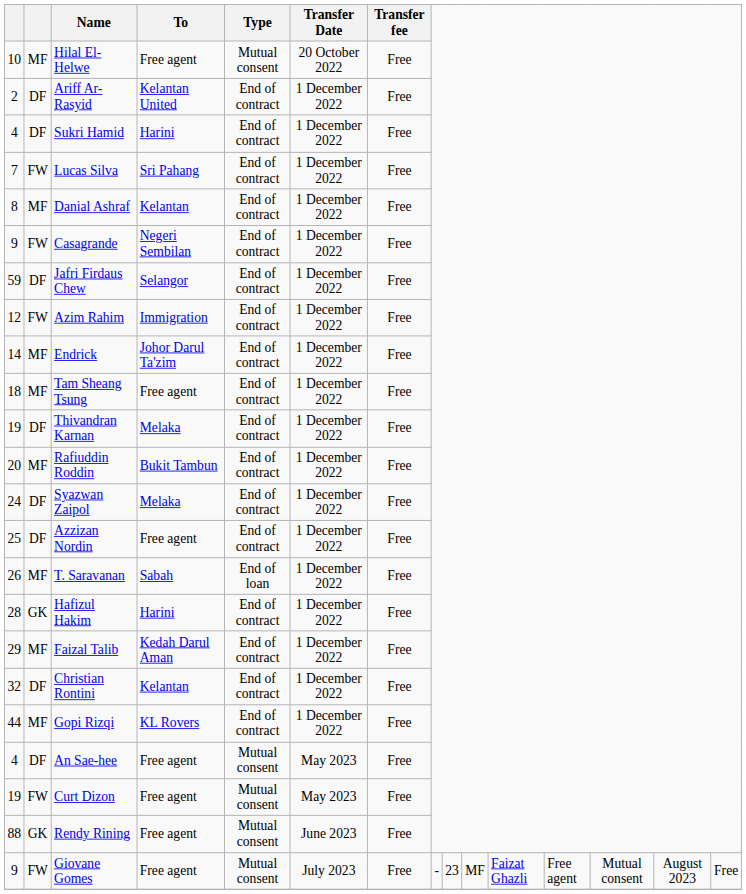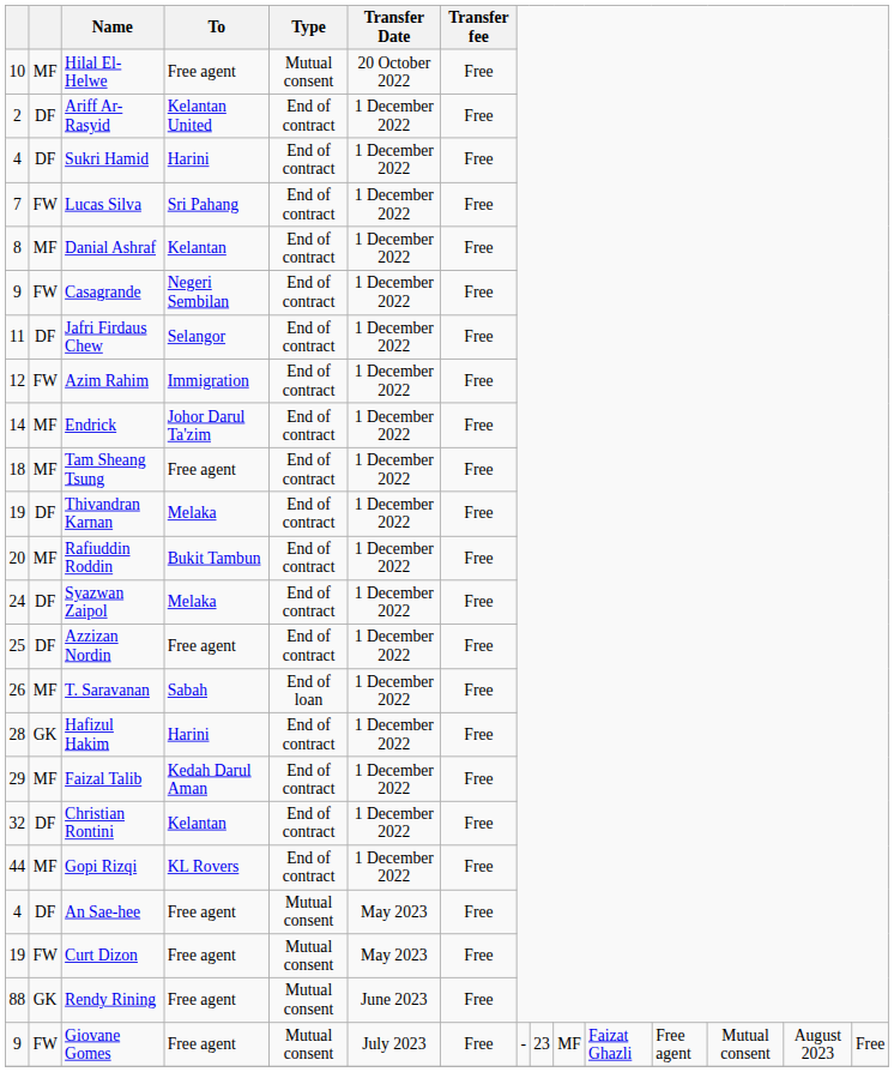 <table class="wikitable" style="text-align:center;">
 <tr>
 <th></th>
 <th></th>
 <th>Name</th>
 <th>To</th>
 <th>Type</th>
 <th>Transfer Date</th>
 <th>Transfer fee</th>
 </tr>
 <tr>
 <td>10</td>
 <td>MF</td>
 <td align=left> <a href='#'>Hilal El-Helwe</a></td>
 <td align=left>Free agent</td>
 <td>Mutual consent</td>
 <td>20 October 2022</td>
 <td>Free</td>
 </tr>
 <tr>
 <td>2</td>
 <td>DF</td>
 <td align=left> <a href='#'>Ariff Ar-Rasyid</a></td>
 <td align=left> <a href='#'>Kelantan United</a></td>
 <td>End of contract</td>
 <td>1 December 2022</td>
 <td>Free</td>
 </tr>
 <tr>
 <td>4</td>
 <td>DF</td>
 <td align=left> <a href='#'>Sukri Hamid</a></td>
 <td align=left> <a href='#'>Harini</a></td>
 <td>End of contract</td>
 <td>1 December 2022</td>
 <td>Free</td>
 </tr>
 <tr>
 <td>7</td>
 <td>FW</td>
 <td align=left> <a href='#'>Lucas Silva</a></td>
 <td align=left> <a href='#'>Sri Pahang</a></td>
 <td>End of contract</td>
 <td>1 December 2022</td>
 <td>Free</td>
 </tr>
 <tr>
 <td>8</td>
 <td>MF</td>
 <td align=left> <a href='#'>Danial Ashraf</a></td>
 <td align=left> <a href='#'>Kelantan</a></td>
 <td>End of contract</td>
 <td>1 December 2022</td>
 <td>Free</td>
 </tr>
 <tr>
 <td>9</td>
 <td>FW</td>
 <td align=left> <a href='#'>Casagrande</a></td>
 <td align=left> <a href='#'>Negeri Sembilan</a></td>
 <td>End of contract</td>
 <td>1 December 2022</td>
 <td>Free</td>
 </tr>
 <tr>
-<td>59</td>
+<td>11</td>
 <td>DF</td>
 <td align=left> <a href='#'>Jafri Firdaus Chew</a></td>
 <td align=left> <a href='#'>Selangor</a></td>
 <td>End of contract</td>
 <td>1 December 2022</td>
 <td>Free</td>
 </tr>
 <tr>
 <td>12</td>
 <td>FW</td>
 <td align=left> <a href='#'>Azim Rahim</a></td>
 <td align=left> <a href='#'>Immigration</a></td>
 <td>End of contract</td>
 <td>1 December 2022</td>
 <td>Free</td>
 </tr>
 <tr>
 <td>14</td>
 <td>MF</td>
 <td align=left> <a href='#'>Endrick</a></td>
 <td align=left> <a href='#'>Johor Darul Ta'zim</a></td>
 <td>End of contract</td>
 <td>1 December 2022</td>
 <td>Free</td>
 </tr>
 <tr>
 <td>18</td>
 <td>MF</td>
 <td align=left> <a href='#'>Tam Sheang Tsung</a></td>
 <td align=left>Free agent</td>
 <td>End of contract</td>
 <td>1 December 2022</td>
 <td>Free</td>
 </tr>
 <tr>
 <td>19</td>
 <td>DF</td>
 <td align=left> <a href='#'>Thivandran Karnan</a></td>
 <td align=left> <a href='#'>Melaka</a></td>
 <td>End of contract</td>
 <td>1 December 2022</td>
 <td>Free</td>
 </tr>
 <tr>
 <td>20</td>
 <td>MF</td>
 <td align=left> <a href='#'>Rafiuddin Roddin</a></td>
 <td align=left> <a href='#'>Bukit Tambun</a></td>
 <td>End of contract</td>
 <td>1 December 2022</td>
 <td>Free</td>
 </tr>
 <tr>
 <td>24</td>
 <td>DF</td>
 <td align=left> <a href='#'>Syazwan Zaipol</a></td>
 <td align=left> <a href='#'>Melaka</a></td>
 <td>End of contract</td>
 <td>1 December 2022</td>
 <td>Free</td>
 </tr>
 <tr>
 <td>25</td>
 <td>DF</td>
 <td align=left> <a href='#'>Azzizan Nordin</a></td>
 <td align=left>Free agent</td>
 <td>End of contract</td>
 <td>1 December 2022</td>
 <td>Free</td>
 </tr>
 <tr>
 <td>26</td>
 <td>MF</td>
 <td align=left> <a href='#'>T. Saravanan</a></td>
 <td align=left> <a href='#'>Sabah</a></td>
 <td>End of loan</td>
 <td>1 December 2022</td>
 <td>Free</td>
 </tr>
 <tr>
 <td>28</td>
 <td>GK</td>
 <td align=left> <a href='#'>Hafizul Hakim</a></td>
 <td align=left> <a href='#'>Harini</a></td>
 <td>End of contract</td>
 <td>1 December 2022</td>
 <td>Free</td>
 </tr>
 <tr>
 <td>29</td>
 <td>MF</td>
 <td align=left> <a href='#'>Faizal Talib</a></td>
 <td align=left> <a href='#'>Kedah Darul Aman</a></td>
 <td>End of contract</td>
 <td>1 December 2022</td>
 <td>Free</td>
 </tr>
 <tr>
 <td>32</td>
 <td>DF</td>
 <td align=left> <a href='#'>Christian Rontini</a></td>
 <td align=left> <a href='#'>Kelantan</a></td>
 <td>End of contract</td>
 <td>1 December 2022</td>
 <td>Free</td>
 </tr>
 <tr>
 <td>44</td>
 <td>MF</td>
 <td align=left> <a href='#'>Gopi Rizqi</a></td>
 <td align=left> <a href='#'>KL Rovers</a></td>
 <td>End of contract</td>
 <td>1 December 2022</td>
 <td>Free</td>
 </tr>
 <tr>
 <td>4</td>
 <td>DF</td>
 <td align=left> <a href='#'>An Sae-hee</a></td>
 <td align=left>Free agent</td>
 <td>Mutual consent</td>
 <td>May 2023</td>
 <td>Free</td>
 </tr>
 <tr>
 <td>19</td>
 <td>FW</td>
 <td align=left> <a href='#'>Curt Dizon</a></td>
 <td align=left>Free agent</td>
 <td>Mutual consent</td>
 <td>May 2023</td>
 <td>Free</td>
 </tr>
 <tr>
 <td>88</td>
 <td>GK</td>
 <td align=left> <a href='#'>Rendy Rining</a></td>
 <td align=left>Free agent</td>
 <td>Mutual consent</td>
 <td>June 2023</td>
 <td>Free</td>
 </tr>
 <tr>
 <td>9</td>
 <td>FW</td>
 <td align=left> <a href='#'>Giovane Gomes</a></td>
 <td align=left>Free agent</td>
 <td>Mutual consent</td>
 <td>July 2023</td>
 <td>Free</td>
 <td>-</td>
 <td>23</td>
 <td>MF</td>
 <td align=left> <a href='#'>Faizat Ghazli</a></td>
 <td align=left>Free agent</td>
 <td>Mutual consent</td>
 <td>August 2023</td>
 <td>Free</td>
 </tr>
 <tr>
 </tr>
 </table>
